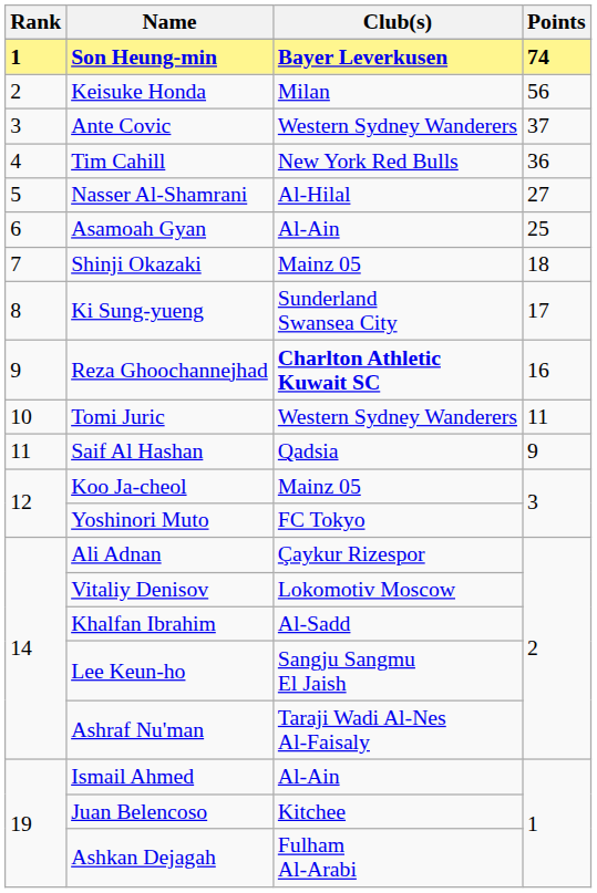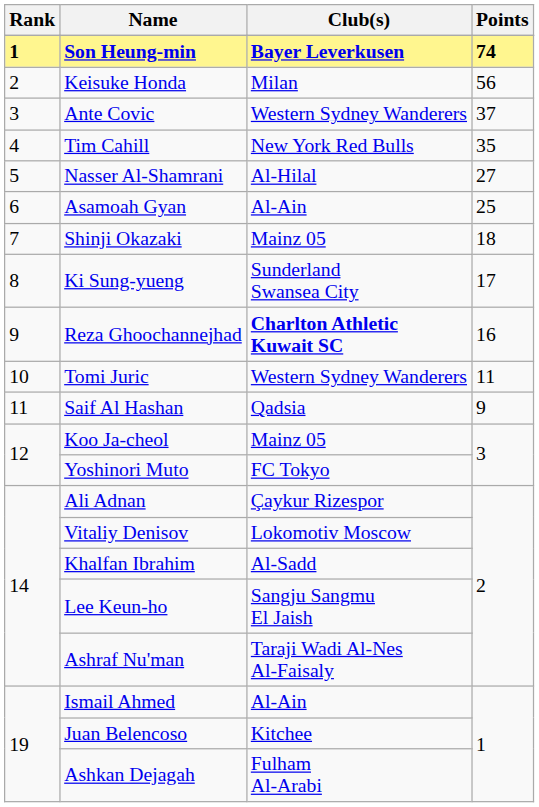 <table class="wikitable">
 <tr>
 <th>Rank</th>
 <th>Name</th>
 <th>Club(s)</th>
 <th>Points</th>
 </tr>
 <tr>
 </tr>
 <tr bgcolor="#FFF68F">
 <td><strong>1</strong></td>
 <td> <strong><a href='#'>Son Heung-min</a></strong></td>
 <td> <strong><a href='#'>Bayer Leverkusen</a></strong></td>
 <td><strong>74</strong></td>
 </tr>
 <tr>
 <td>2</td>
 <td> <a href='#'>Keisuke Honda</a></td>
 <td> <a href='#'>Milan</a></td>
 <td>56</td>
 </tr>
 <tr>
 <td>3</td>
 <td> <a href='#'>Ante Covic</a></td>
 <td> <a href='#'>Western Sydney Wanderers</a></td>
 <td>37</td>
 </tr>
 <tr>
 <td>4</td>
 <td> <a href='#'>Tim Cahill</a></td>
 <td> <a href='#'>New York Red Bulls</a></td>
-<td>36</td>
+<td>35</td>
 </tr>
 <tr>
 <td>5</td>
 <td> <a href='#'>Nasser Al-Shamrani</a></td>
 <td> <a href='#'>Al-Hilal</a></td>
 <td>27</td>
 </tr>
 <tr>
 <td>6</td>
 <td> <a href='#'>Asamoah Gyan</a></td>
 <td> <a href='#'>Al-Ain</a></td>
 <td>25</td>
 </tr>
 <tr>
 <td>7</td>
 <td> <a href='#'>Shinji Okazaki</a></td>
 <td>  <a href='#'>Mainz 05</a></td>
 <td>18</td>
 </tr>
 <tr>
 <td>8</td>
 <td> <a href='#'>Ki Sung-yueng</a></td>
 <td> <a href='#'>Sunderland</a><br> <a href='#'>Swansea City</a></td>
 <td>17</td>
 </tr>
 <tr>
 <td>9</td>
 <td> <a href='#'>Reza Ghoochannejhad</a></td>
 <td><strong> <a href='#'>Charlton Athletic</a><br> <a href='#'>Kuwait SC</a></strong></td>
 <td>16</td>
 </tr>
 <tr>
 <td>10</td>
 <td> <a href='#'>Tomi Juric</a></td>
 <td> <a href='#'>Western Sydney Wanderers</a></td>
 <td>11</td>
 </tr>
 <tr>
 <td>11</td>
 <td> <a href='#'>Saif Al Hashan</a></td>
 <td>  <a href='#'>Qadsia</a></td>
 <td>9</td>
 </tr>
 <tr>
 <td rowspan="2">12</td>
 <td> <a href='#'>Koo Ja-cheol</a></td>
 <td>  <a href='#'>Mainz 05</a></td>
 <td rowspan="2">3</td>
 </tr>
 <tr>
 <td> <a href='#'>Yoshinori Muto</a></td>
 <td> <a href='#'>FC Tokyo</a></td>
 </tr>
 <tr>
 <td rowspan="5">14</td>
 <td> <a href='#'>Ali Adnan</a></td>
 <td> <a href='#'>Çaykur Rizespor</a></td>
 <td rowspan="5">2</td>
 </tr>
 <tr>
 <td> <a href='#'>Vitaliy Denisov</a></td>
 <td>  <a href='#'>Lokomotiv Moscow</a></td>
 </tr>
 <tr>
 <td> <a href='#'>Khalfan Ibrahim</a></td>
 <td>  <a href='#'>Al-Sadd</a></td>
 </tr>
 <tr>
 <td> <a href='#'>Lee Keun-ho</a></td>
 <td> <a href='#'>Sangju Sangmu</a><br> <a href='#'>El Jaish</a></td>
 </tr>
 <tr>
 <td> <a href='#'>Ashraf Nu'man</a></td>
 <td>  <a href='#'>Taraji Wadi Al-Nes</a><br> <a href='#'>Al-Faisaly</a></td>
 </tr>
 <tr>
 <td rowspan="3">19</td>
 <td> <a href='#'>Ismail Ahmed</a></td>
 <td> <a href='#'>Al-Ain</a></td>
 <td rowspan="3">1</td>
 </tr>
 <tr>
 <td> <a href='#'>Juan Belencoso</a></td>
 <td> <a href='#'>Kitchee</a></td>
 </tr>
 <tr>
 <td> <a href='#'>Ashkan Dejagah</a></td>
 <td>  <a href='#'>Fulham</a><br> <a href='#'>Al-Arabi</a></td>
 </tr>
 </table>
